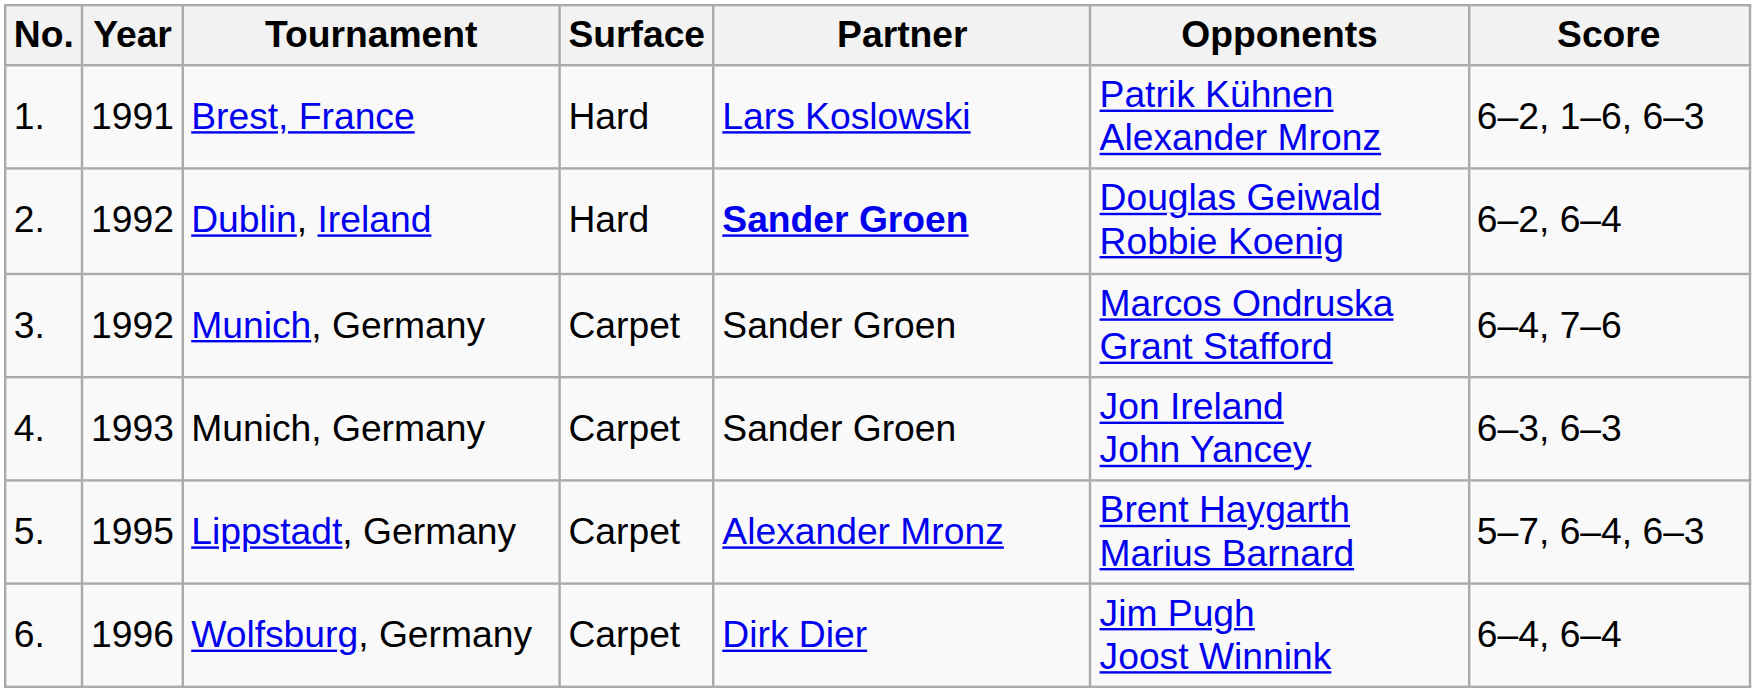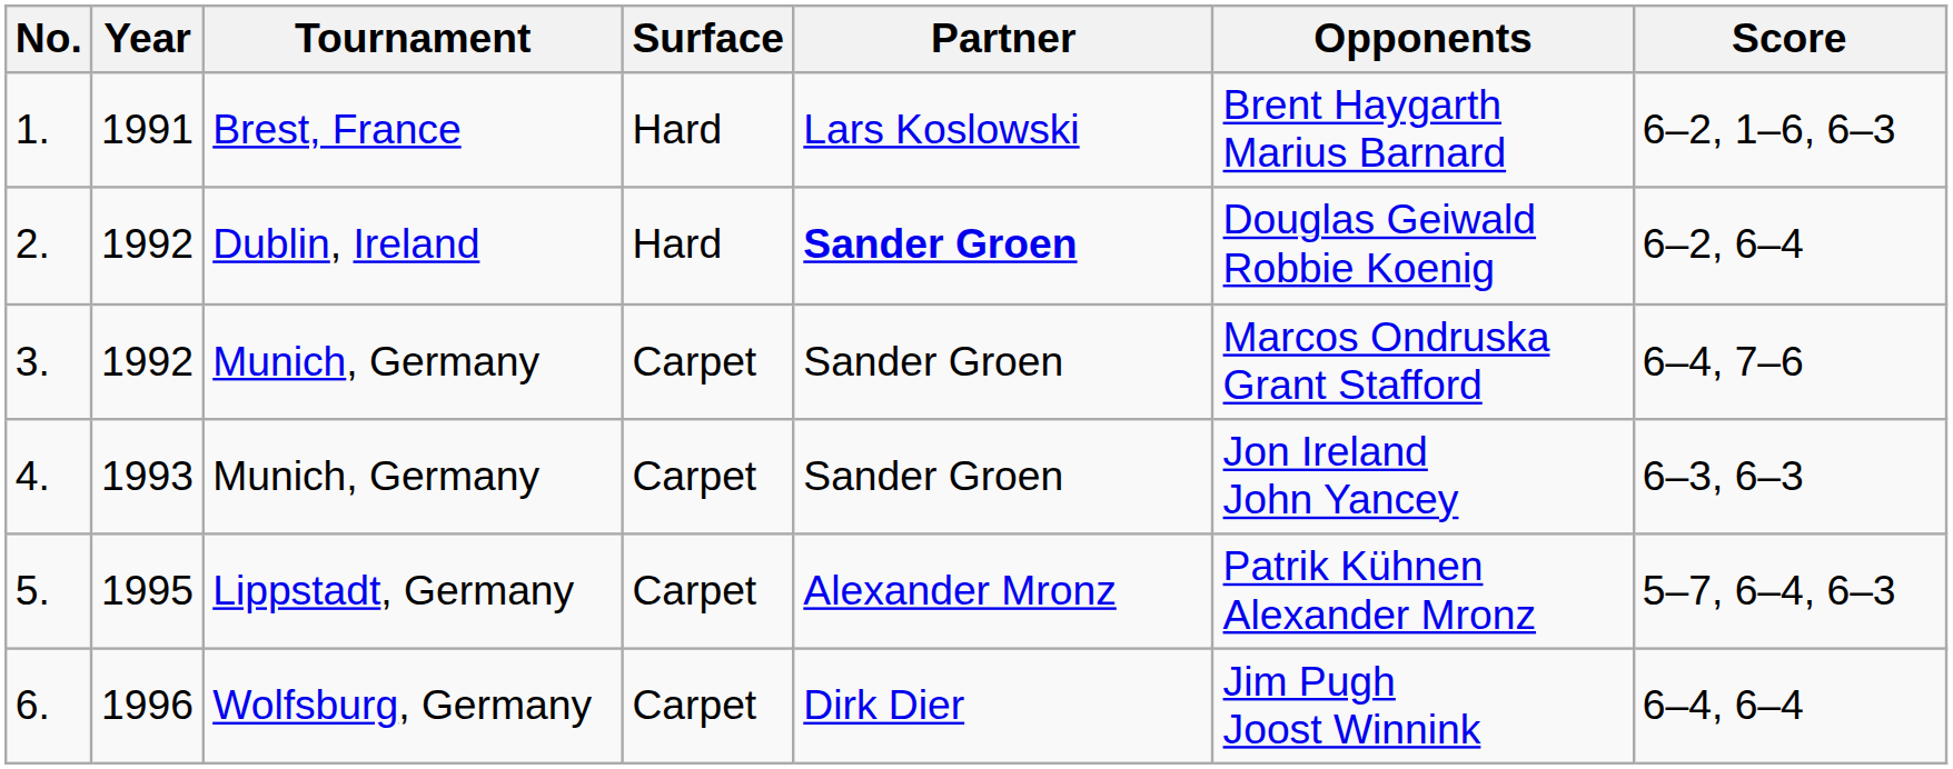 <table class="sortable wikitable" style=font-size:97%>
 <tr>
 <th width=20>No.</th>
 <th width=30>Year</th>
 <th width=150>Tournament</th>
 <th width=50>Surface</th>
 <th width=150>Partner</th>
 <th width=150>Opponents</th>
 <th width=110>Score</th>
 </tr>
 <tr>
 <td>1.</td>
 <td>1991</td>
 <td><a href='#'>Brest, France</a></td>
 <td>Hard</td>
 <td> <a href='#'>Lars Koslowski</a></td>
-<td> <a href='#'>Patrik Kühnen</a><br> <a href='#'>Alexander Mronz</a></td>
+<td> <a href='#'>Brent Haygarth</a><br> <a href='#'>Marius Barnard</a></td>
 <td>6–2, 1–6, 6–3</td>
 </tr>
 <tr>
 <td>2.</td>
 <td>1992</td>
 <td><a href='#'>Dublin</a>, <a href='#'>Ireland</a></td>
 <td>Hard</td>
 <td><strong> <a href='#'>Sander Groen</a></strong></td>
 <td> <a href='#'>Douglas Geiwald</a><br> <a href='#'>Robbie Koenig</a></td>
 <td>6–2, 6–4</td>
 </tr>
 <tr>
 <td>3.</td>
 <td>1992</td>
 <td><a href='#'>Munich</a>, Germany</td>
 <td>Carpet</td>
 <td> Sander Groen</td>
 <td> <a href='#'>Marcos Ondruska</a><br> <a href='#'>Grant Stafford</a></td>
 <td>6–4, 7–6</td>
 </tr>
 <tr>
 <td>4.</td>
 <td>1993</td>
 <td>Munich, Germany</td>
 <td>Carpet</td>
 <td> Sander Groen</td>
 <td> <a href='#'>Jon Ireland</a><br> <a href='#'>John Yancey</a></td>
 <td>6–3, 6–3</td>
 </tr>
 <tr>
 <td>5.</td>
 <td>1995</td>
 <td><a href='#'>Lippstadt</a>, Germany</td>
 <td>Carpet</td>
 <td> <a href='#'>Alexander Mronz</a></td>
-<td> <a href='#'>Brent Haygarth</a><br> <a href='#'>Marius Barnard</a></td>
+<td> <a href='#'>Patrik Kühnen</a><br> <a href='#'>Alexander Mronz</a></td>
 <td>5–7, 6–4, 6–3</td>
 </tr>
 <tr>
 <td>6.</td>
 <td>1996</td>
 <td><a href='#'>Wolfsburg</a>, Germany</td>
 <td>Carpet</td>
 <td> <a href='#'>Dirk Dier</a></td>
 <td> <a href='#'>Jim Pugh</a><br> <a href='#'>Joost Winnink</a></td>
 <td>6–4, 6–4</td>
 </tr>
 </table>
